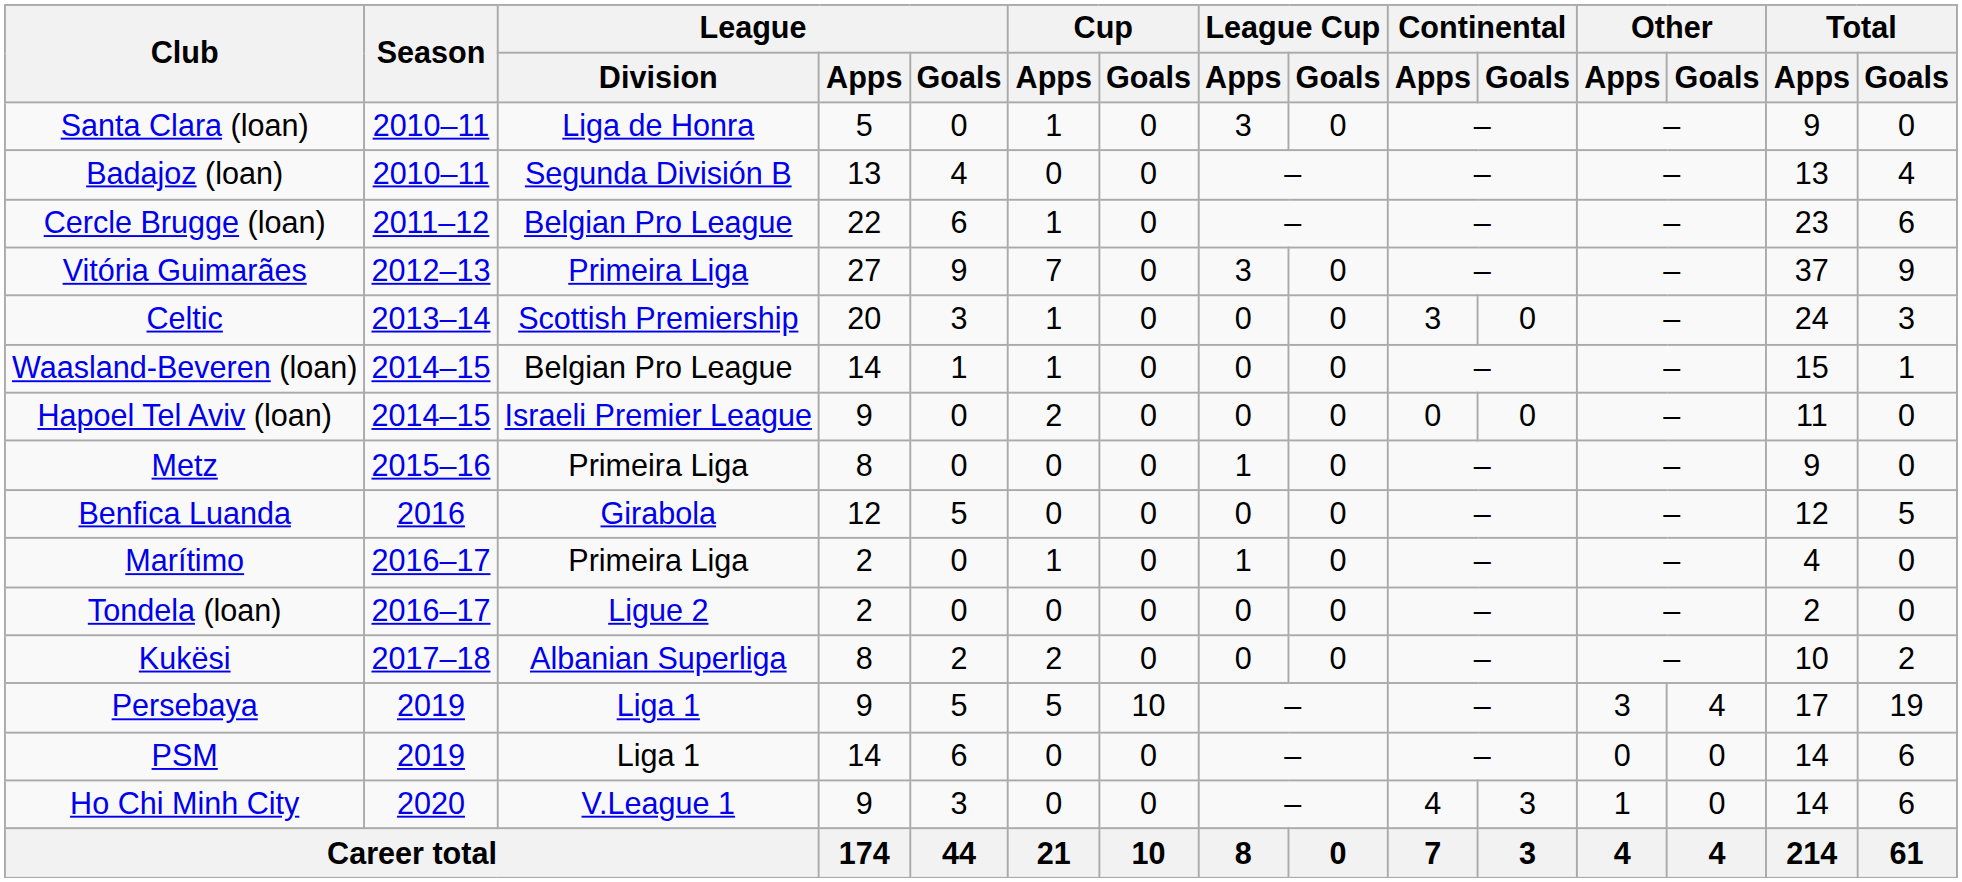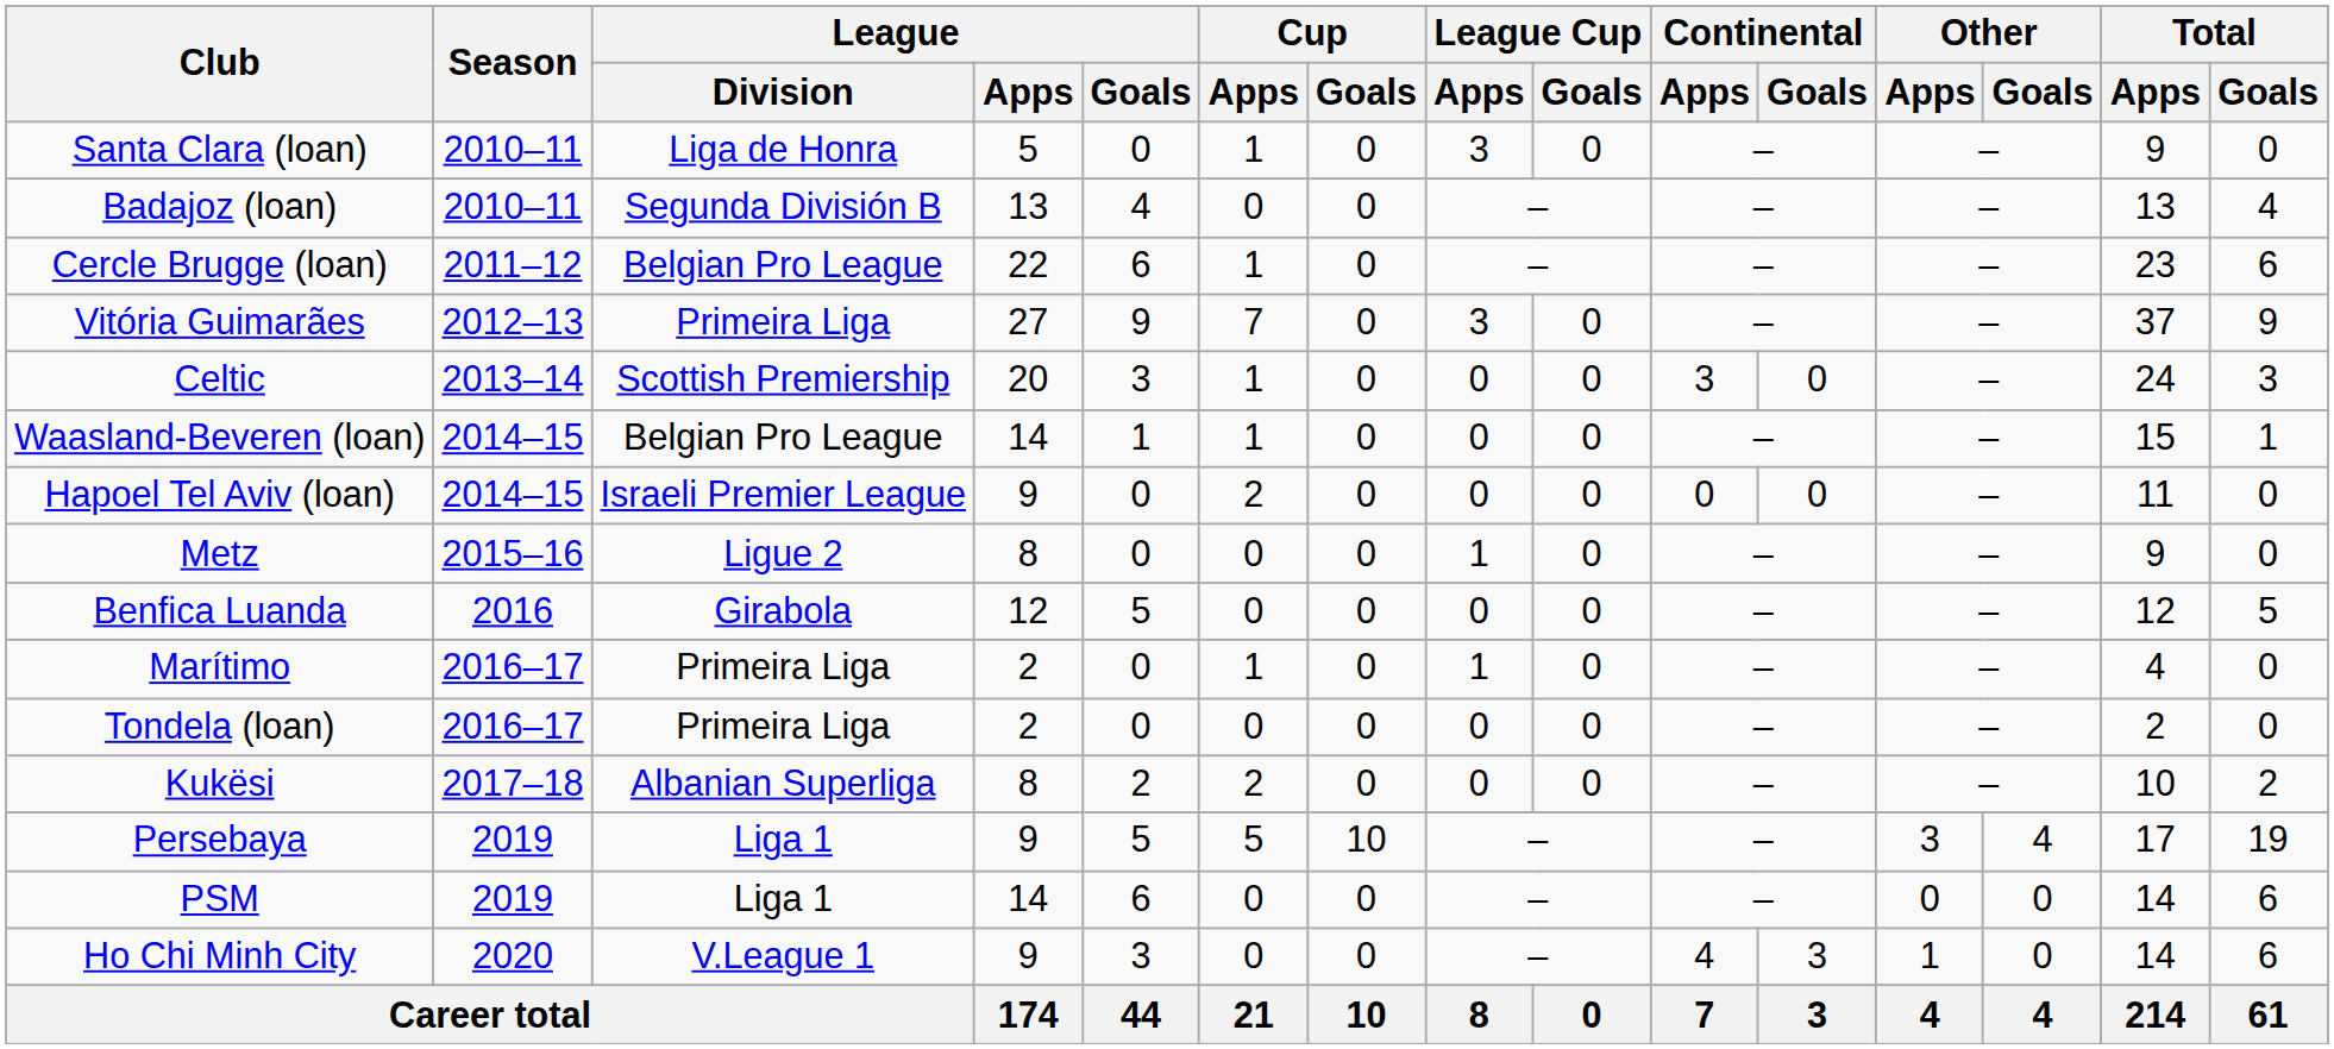 <table class="wikitable" style="text-align:center">
 <tr>
 <th rowspan="2">Club</th>
 <th rowspan="2">Season</th>
 <th colspan="3">League</th>
 <th colspan="2">Cup</th>
 <th colspan="2">League Cup</th>
 <th colspan="2">Continental</th>
 <th colspan="2">Other</th>
 <th colspan="2">Total</th>
 </tr>
 <tr>
 <th>Division</th>
 <th>Apps</th>
 <th>Goals</th>
 <th>Apps</th>
 <th>Goals</th>
 <th>Apps</th>
 <th>Goals</th>
 <th>Apps</th>
 <th>Goals</th>
 <th>Apps</th>
 <th>Goals</th>
 <th>Apps</th>
 <th>Goals</th>
 </tr>
 <tr>
 <td><a href='#'>Santa Clara</a> (loan)</td>
 <td><a href='#'>2010–11</a></td>
 <td><a href='#'>Liga de Honra</a></td>
 <td>5</td>
 <td>0</td>
 <td>1</td>
 <td>0</td>
 <td>3</td>
 <td>0</td>
 <td colspan="2">–</td>
 <td colspan="2">–</td>
 <td>9</td>
 <td>0</td>
 </tr>
 <tr>
 <td><a href='#'>Badajoz</a> (loan)</td>
 <td><a href='#'>2010–11</a></td>
 <td><a href='#'>Segunda División B</a></td>
 <td>13</td>
 <td>4</td>
 <td>0</td>
 <td>0</td>
 <td colspan="2">–</td>
 <td colspan="2">–</td>
 <td colspan="2">–</td>
 <td>13</td>
 <td>4</td>
 </tr>
 <tr>
 <td><a href='#'>Cercle Brugge</a> (loan)</td>
 <td><a href='#'>2011–12</a></td>
 <td><a href='#'>Belgian Pro League</a></td>
 <td>22</td>
 <td>6</td>
 <td>1</td>
 <td>0</td>
 <td colspan="2">–</td>
 <td colspan="2">–</td>
 <td colspan="2">–</td>
 <td>23</td>
 <td>6</td>
 </tr>
 <tr>
 <td><a href='#'>Vitória Guimarães</a></td>
 <td><a href='#'>2012–13</a></td>
 <td><a href='#'>Primeira Liga</a></td>
 <td>27</td>
 <td>9</td>
 <td>7</td>
 <td>0</td>
 <td>3</td>
 <td>0</td>
 <td colspan="2">–</td>
 <td colspan="2">–</td>
 <td>37</td>
 <td>9</td>
 </tr>
 <tr>
 <td><a href='#'>Celtic</a></td>
 <td><a href='#'>2013–14</a></td>
 <td><a href='#'>Scottish Premiership</a></td>
 <td>20</td>
 <td>3</td>
 <td>1</td>
 <td>0</td>
 <td>0</td>
 <td>0</td>
 <td>3</td>
 <td>0</td>
 <td colspan="2">–</td>
 <td>24</td>
 <td>3</td>
 </tr>
 <tr>
 <td><a href='#'>Waasland-Beveren</a> (loan)</td>
 <td><a href='#'>2014–15</a></td>
 <td>Belgian Pro League</td>
 <td>14</td>
 <td>1</td>
 <td>1</td>
 <td>0</td>
 <td>0</td>
 <td>0</td>
 <td colspan="2">–</td>
 <td colspan="2">–</td>
 <td>15</td>
 <td>1</td>
 </tr>
 <tr>
 <td><a href='#'>Hapoel Tel Aviv</a> (loan)</td>
 <td><a href='#'>2014–15</a></td>
 <td><a href='#'>Israeli Premier League</a></td>
 <td>9</td>
 <td>0</td>
 <td>2</td>
 <td>0</td>
 <td>0</td>
 <td>0</td>
 <td>0</td>
 <td>0</td>
 <td colspan="2">–</td>
 <td>11</td>
 <td>0</td>
 </tr>
 <tr>
 <td><a href='#'>Metz</a></td>
 <td><a href='#'>2015–16</a></td>
-<td>Primeira Liga</td>
+<td><a href='#'>Ligue 2</a></td>
 <td>8</td>
 <td>0</td>
 <td>0</td>
 <td>0</td>
 <td>1</td>
 <td>0</td>
 <td colspan="2">–</td>
 <td colspan="2">–</td>
 <td>9</td>
 <td>0</td>
 </tr>
 <tr>
 <td><a href='#'>Benfica Luanda</a></td>
 <td><a href='#'>2016</a></td>
 <td><a href='#'>Girabola</a></td>
 <td>12</td>
 <td>5</td>
 <td>0</td>
 <td>0</td>
 <td>0</td>
 <td>0</td>
 <td colspan="2">–</td>
 <td colspan="2">–</td>
 <td>12</td>
 <td>5</td>
 </tr>
 <tr>
 <td><a href='#'>Marítimo</a></td>
 <td><a href='#'>2016–17</a></td>
 <td>Primeira Liga</td>
 <td>2</td>
 <td>0</td>
 <td>1</td>
 <td>0</td>
 <td>1</td>
 <td>0</td>
 <td colspan="2">–</td>
 <td colspan="2">–</td>
 <td>4</td>
 <td>0</td>
 </tr>
 <tr>
 <td><a href='#'>Tondela</a> (loan)</td>
 <td><a href='#'>2016–17</a></td>
-<td><a href='#'>Ligue 2</a></td>
+<td>Primeira Liga</td>
 <td>2</td>
 <td>0</td>
 <td>0</td>
 <td>0</td>
 <td>0</td>
 <td>0</td>
 <td colspan="2">–</td>
 <td colspan="2">–</td>
 <td>2</td>
 <td>0</td>
 </tr>
 <tr>
 <td><a href='#'>Kukësi</a></td>
 <td><a href='#'>2017–18</a></td>
 <td><a href='#'>Albanian Superliga</a></td>
 <td>8</td>
 <td>2</td>
 <td>2</td>
 <td>0</td>
 <td>0</td>
 <td>0</td>
 <td colspan="2">–</td>
 <td colspan="2">–</td>
 <td>10</td>
 <td>2</td>
 </tr>
 <tr>
 <td><a href='#'>Persebaya</a></td>
 <td><a href='#'>2019</a></td>
 <td><a href='#'>Liga 1</a></td>
 <td>9</td>
 <td>5</td>
 <td>5</td>
 <td>10</td>
 <td colspan="2">–</td>
 <td colspan="2">–</td>
 <td>3</td>
 <td>4</td>
 <td>17</td>
 <td>19</td>
 </tr>
 <tr>
 <td><a href='#'>PSM</a></td>
 <td><a href='#'>2019</a></td>
 <td>Liga 1</td>
 <td>14</td>
 <td>6</td>
 <td>0</td>
 <td>0</td>
 <td colspan="2">–</td>
 <td colspan="2">–</td>
 <td>0</td>
 <td>0</td>
 <td>14</td>
 <td>6</td>
 </tr>
 <tr>
 <td><a href='#'>Ho Chi Minh City</a></td>
 <td><a href='#'>2020</a></td>
 <td><a href='#'>V.League 1</a></td>
 <td>9</td>
 <td>3</td>
 <td>0</td>
 <td>0</td>
 <td colspan="2">–</td>
 <td>4</td>
 <td>3</td>
 <td>1</td>
 <td>0</td>
 <td>14</td>
 <td>6</td>
 </tr>
 <tr>
 <th colspan="3">Career total</th>
 <th>174</th>
 <th>44</th>
 <th>21</th>
 <th>10</th>
 <th>8</th>
 <th>0</th>
 <th>7</th>
 <th>3</th>
 <th>4</th>
 <th>4</th>
 <th>214</th>
 <th>61</th>
 </tr>
 </table>
